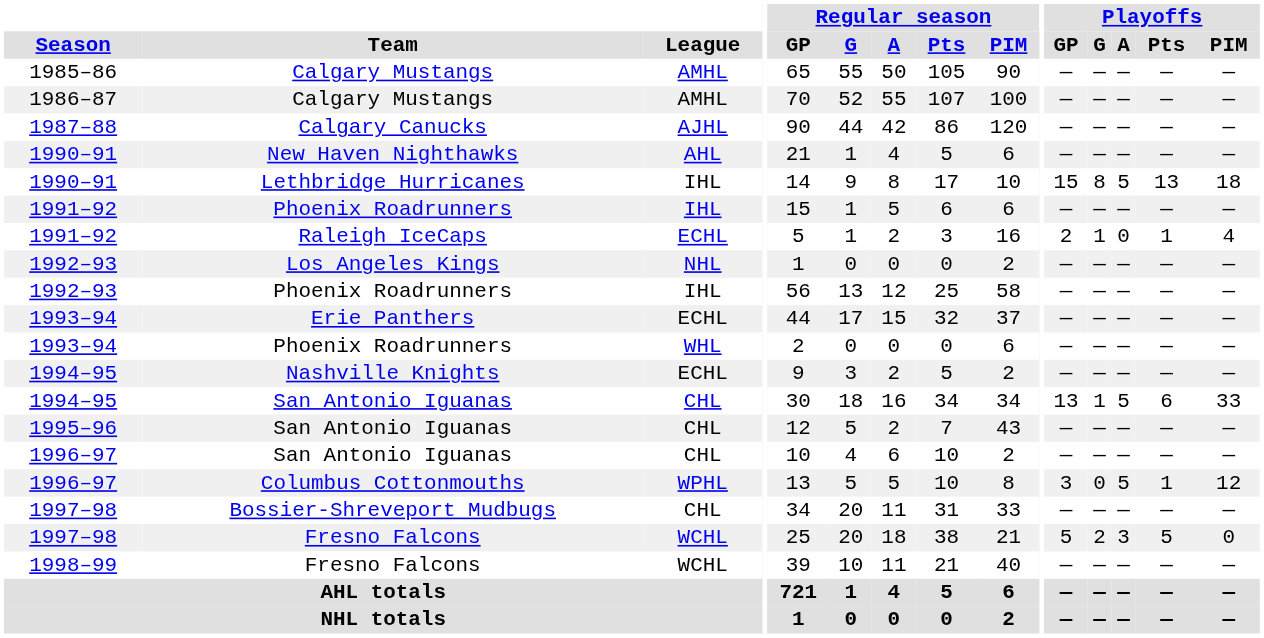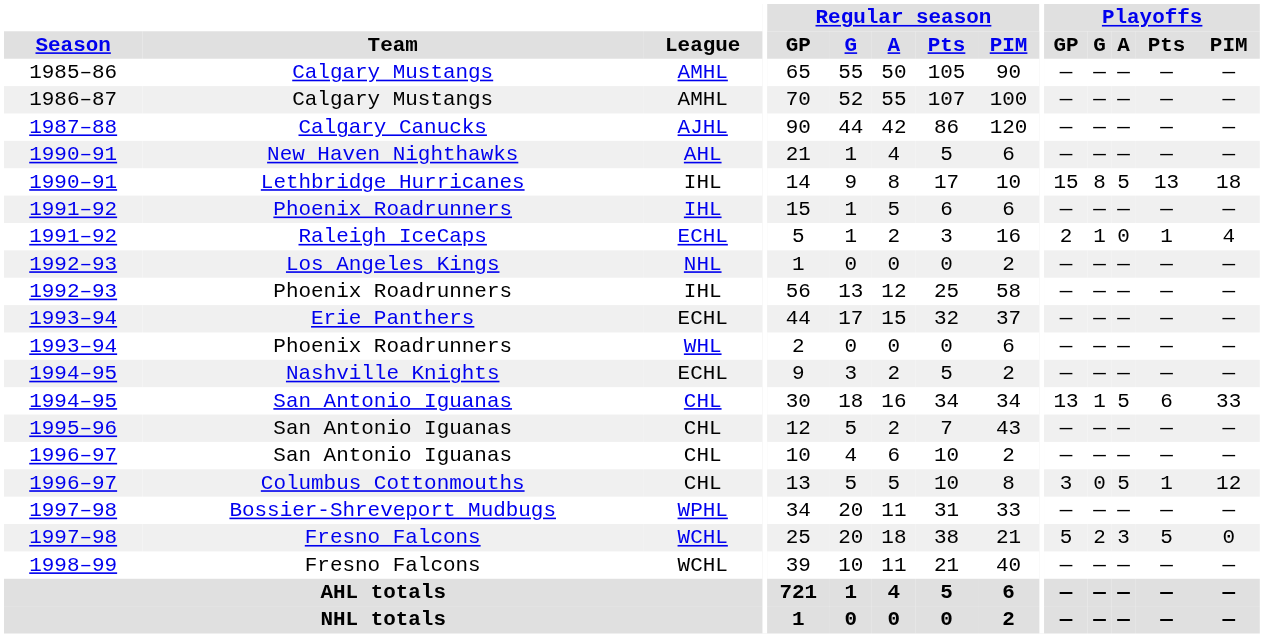 <table border="0" cellpadding="1" cellspacing="0" style="text-align:center; width:60em">
 <tr bgcolor="#e0e0e0">
 <th colspan="3" bgcolor="#ffffff"></th>
 <th rowspan="100" bgcolor="#ffffff"></th>
 <th colspan="5"><a href='#'>Regular season</a></th>
 <th rowspan="100" bgcolor="#ffffff"></th>
 <th colspan="5"><a href='#'>Playoffs</a></th>
 </tr>
 <tr bgcolor="#e0e0e0">
 <th><a href='#'>Season</a></th>
 <th>Team</th>
 <th>League</th>
 <th>GP</th>
 <th><a href='#'>G</a></th>
 <th><a href='#'>A</a></th>
 <th><a href='#'>Pts</a></th>
 <th><a href='#'>PIM</a></th>
 <th>GP</th>
 <th>G</th>
 <th>A</th>
 <th>Pts</th>
 <th>PIM</th>
 </tr>
 <tr>
 <td>1985–86</td>
 <td><a href='#'>Calgary Mustangs</a></td>
 <td><a href='#'>AMHL</a></td>
 <td>65</td>
 <td>55</td>
 <td>50</td>
 <td>105</td>
 <td>90</td>
 <td>—</td>
 <td>—</td>
 <td>—</td>
 <td>—</td>
 <td>—</td>
 </tr>
 <tr bgcolor="#f0f0f0">
 <td>1986–87</td>
 <td>Calgary Mustangs</td>
 <td>AMHL</td>
 <td>70</td>
 <td>52</td>
 <td>55</td>
 <td>107</td>
 <td>100</td>
 <td>—</td>
 <td>—</td>
 <td>—</td>
 <td>—</td>
 <td>—</td>
 </tr>
 <tr>
 <td><a href='#'>1987–88</a></td>
 <td><a href='#'>Calgary Canucks</a></td>
 <td><a href='#'>AJHL</a></td>
 <td>90</td>
 <td>44</td>
 <td>42</td>
 <td>86</td>
 <td>120</td>
 <td>—</td>
 <td>—</td>
 <td>—</td>
 <td>—</td>
 <td>—</td>
 </tr>
 <tr bgcolor="#f0f0f0">
 <td><a href='#'>1990–91</a></td>
 <td><a href='#'>New Haven Nighthawks</a></td>
 <td><a href='#'>AHL</a></td>
 <td>21</td>
 <td>1</td>
 <td>4</td>
 <td>5</td>
 <td>6</td>
 <td>—</td>
 <td>—</td>
 <td>—</td>
 <td>—</td>
 <td>—</td>
 </tr>
 <tr>
 <td><a href='#'>1990–91</a></td>
 <td><a href='#'>Lethbridge Hurricanes</a></td>
 <td>IHL</td>
 <td>14</td>
 <td>9</td>
 <td>8</td>
 <td>17</td>
 <td>10</td>
 <td>15</td>
 <td>8</td>
 <td>5</td>
 <td>13</td>
 <td>18</td>
 </tr>
 <tr bgcolor="#f0f0f0">
 <td><a href='#'>1991–92</a></td>
 <td><a href='#'>Phoenix Roadrunners</a></td>
 <td><a href='#'>IHL</a></td>
 <td>15</td>
 <td>1</td>
 <td>5</td>
 <td>6</td>
 <td>6</td>
 <td>—</td>
 <td>—</td>
 <td>—</td>
 <td>—</td>
 <td>—</td>
 </tr>
 <tr>
 <td><a href='#'>1991–92</a></td>
 <td><a href='#'>Raleigh IceCaps</a></td>
 <td><a href='#'>ECHL</a></td>
 <td>5</td>
 <td>1</td>
 <td>2</td>
 <td>3</td>
 <td>16</td>
 <td>2</td>
 <td>1</td>
 <td>0</td>
 <td>1</td>
 <td>4</td>
 </tr>
 <tr bgcolor="#f0f0f0">
 <td><a href='#'>1992–93</a></td>
 <td><a href='#'>Los Angeles Kings</a></td>
 <td><a href='#'>NHL</a></td>
 <td>1</td>
 <td>0</td>
 <td>0</td>
 <td>0</td>
 <td>2</td>
 <td>—</td>
 <td>—</td>
 <td>—</td>
 <td>—</td>
 <td>—</td>
 </tr>
 <tr>
 <td><a href='#'>1992–93</a></td>
 <td>Phoenix Roadrunners</td>
 <td>IHL</td>
 <td>56</td>
 <td>13</td>
 <td>12</td>
 <td>25</td>
 <td>58</td>
 <td>—</td>
 <td>—</td>
 <td>—</td>
 <td>—</td>
 <td>—</td>
 </tr>
 <tr bgcolor="#f0f0f0">
 <td><a href='#'>1993–94</a></td>
 <td><a href='#'>Erie Panthers</a></td>
 <td>ECHL</td>
 <td>44</td>
 <td>17</td>
 <td>15</td>
 <td>32</td>
 <td>37</td>
 <td>—</td>
 <td>—</td>
 <td>—</td>
 <td>—</td>
 <td>—</td>
 </tr>
 <tr>
 <td><a href='#'>1993–94</a></td>
 <td>Phoenix Roadrunners</td>
 <td><a href='#'>WHL</a></td>
 <td>2</td>
 <td>0</td>
 <td>0</td>
 <td>0</td>
 <td>6</td>
 <td>—</td>
 <td>—</td>
 <td>—</td>
 <td>—</td>
 <td>—</td>
 </tr>
 <tr bgcolor="#f0f0f0">
 <td><a href='#'>1994–95</a></td>
 <td><a href='#'>Nashville Knights</a></td>
 <td>ECHL</td>
 <td>9</td>
 <td>3</td>
 <td>2</td>
 <td>5</td>
 <td>2</td>
 <td>—</td>
 <td>—</td>
 <td>—</td>
 <td>—</td>
 <td>—</td>
 </tr>
 <tr>
 <td><a href='#'>1994–95</a></td>
 <td><a href='#'>San Antonio Iguanas</a></td>
 <td><a href='#'>CHL</a></td>
 <td>30</td>
 <td>18</td>
 <td>16</td>
 <td>34</td>
 <td>34</td>
 <td>13</td>
 <td>1</td>
 <td>5</td>
 <td>6</td>
 <td>33</td>
 </tr>
 <tr bgcolor="#f0f0f0">
 <td><a href='#'>1995–96</a></td>
 <td>San Antonio Iguanas</td>
 <td>CHL</td>
 <td>12</td>
 <td>5</td>
 <td>2</td>
 <td>7</td>
 <td>43</td>
 <td>—</td>
 <td>—</td>
 <td>—</td>
 <td>—</td>
 <td>—</td>
 </tr>
 <tr>
 <td><a href='#'>1996–97</a></td>
 <td>San Antonio Iguanas</td>
 <td>CHL</td>
 <td>10</td>
 <td>4</td>
 <td>6</td>
 <td>10</td>
 <td>2</td>
 <td>—</td>
 <td>—</td>
 <td>—</td>
 <td>—</td>
 <td>—</td>
 </tr>
 <tr bgcolor="#f0f0f0">
 <td><a href='#'>1996–97</a></td>
 <td><a href='#'>Columbus Cottonmouths</a></td>
-<td><a href='#'>WPHL</a></td>
+<td>CHL</td>
 <td>13</td>
 <td>5</td>
 <td>5</td>
 <td>10</td>
 <td>8</td>
 <td>3</td>
 <td>0</td>
 <td>5</td>
 <td>1</td>
 <td>12</td>
 </tr>
 <tr>
 <td><a href='#'>1997–98</a></td>
 <td><a href='#'>Bossier-Shreveport Mudbugs</a></td>
-<td>CHL</td>
+<td><a href='#'>WPHL</a></td>
 <td>34</td>
 <td>20</td>
 <td>11</td>
 <td>31</td>
 <td>33</td>
 <td>—</td>
 <td>—</td>
 <td>—</td>
 <td>—</td>
 <td>—</td>
 </tr>
 <tr bgcolor="#f0f0f0">
 <td><a href='#'>1997–98</a></td>
 <td><a href='#'>Fresno Falcons</a></td>
 <td><a href='#'>WCHL</a></td>
 <td>25</td>
 <td>20</td>
 <td>18</td>
 <td>38</td>
 <td>21</td>
 <td>5</td>
 <td>2</td>
 <td>3</td>
 <td>5</td>
 <td>0</td>
 </tr>
 <tr>
 <td><a href='#'>1998–99</a></td>
 <td>Fresno Falcons</td>
 <td>WCHL</td>
 <td>39</td>
 <td>10</td>
 <td>11</td>
 <td>21</td>
 <td>40</td>
 <td>—</td>
 <td>—</td>
 <td>—</td>
 <td>—</td>
 <td>—</td>
 </tr>
 <tr bgcolor="#e0e0e0">
 <th colspan="3">AHL totals</th>
 <th>721</th>
 <th>1</th>
 <th>4</th>
 <th>5</th>
 <th>6</th>
 <th>—</th>
 <th>—</th>
 <th>—</th>
 <th>—</th>
 <th>—</th>
 </tr>
 <tr bgcolor="#e0e0e0">
 <th colspan="3">NHL totals</th>
 <th>1</th>
 <th>0</th>
 <th>0</th>
 <th>0</th>
 <th>2</th>
 <th>—</th>
 <th>—</th>
 <th>—</th>
 <th>—</th>
 <th>—</th>
 </tr>
 </table>
